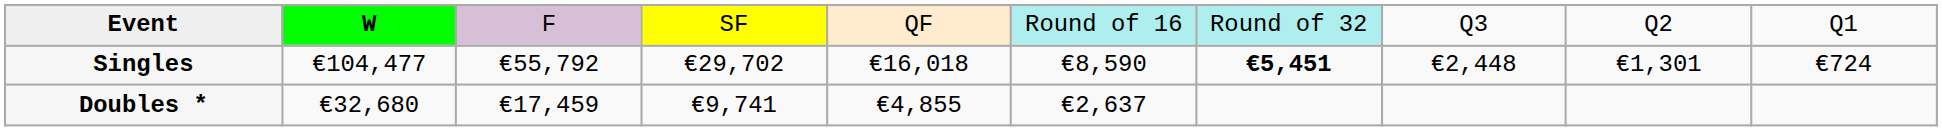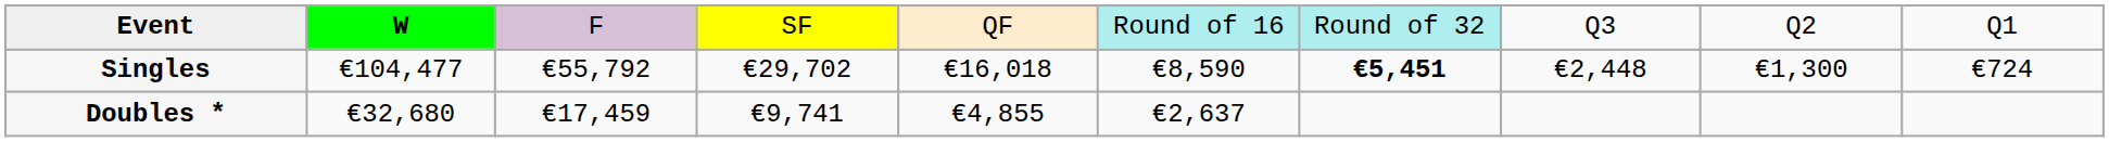 <table class=wikitable style=font-size:90%;text-align:center>
 <tr>
 <td style="width:130px; background:#efefef;"><strong>Event</strong></td>
 <td style="width:80px; background:lime;"><strong>W</strong></td>
 <td style="width:85px; background:thistle;">F</td>
 <td style="width:85px; background:#ff0;">SF</td>
 <td style="width:85px; background:#ffebcd;">QF</td>
 <td style="width:85px; background:#afeeee;">Round of 16</td>
 <td style="width:85px; background:#afeeee;">Round of 32</td>
 <td width=85>Q3</td>
 <td width=85>Q2</td>
 <td width=85>Q1</td>
 </tr>
 <tr>
 <td style="background:#f6f6f6;"><strong>Singles</strong></td>
 <td>€104,477</td>
 <td>€55,792</td>
 <td>€29,702</td>
 <td>€16,018</td>
 <td>€8,590</td>
 <td><strong>€5,451</strong></td>
 <td>€2,448</td>
-<td>€1,301</td>
+<td>€1,300</td>
 <td>€724</td>
 </tr>
 <tr>
 <td style="background:#f6f6f6;"><strong>Doubles *</strong></td>
 <td>€32,680</td>
 <td>€17,459</td>
 <td>€9,741</td>
 <td>€4,855</td>
 <td>€2,637</td>
 <td></td>
 <td></td>
 <td></td>
 <td></td>
 </tr>
 </table>
